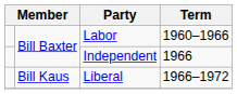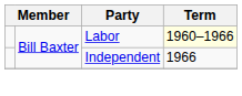 <table class="wikitable">
 <tr>
 <th colspan="2">Member</th>
 <th>Party</th>
 <th>Term</th>
 </tr>
 <tr>
 <td> </td>
 <td rowspan=2><a href='#'>Bill Baxter</a></td>
 <td><a href='#'>Labor</a></td>
-<td>1960–1966</td>
+<td style="background: lightyellow;">1960–1966</td>
 </tr>
 <tr>
 <td> </td>
 <td><a href='#'>Independent</a></td>
 <td>1966</td>
 </tr>
 <tr>
-<td> </td>
-<td><a href='#'>Bill Kaus</a></td>
-<td><a href='#'>Liberal</a></td>
-<td>1966–1972</td>
-</tr>
-<tr>
 </tr>
 </table>
